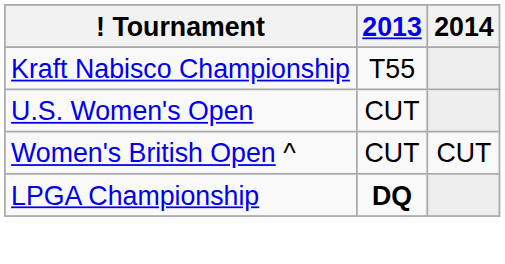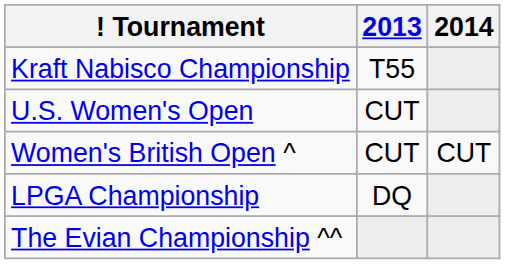 <table class="wikitable" style="font-size:95%;text-align:center;">
 <tr>
 <th>! Tournament</th>
 <th><a href='#'>2013</a></th>
 <th>2014</th>
 </tr>
 <tr>
 <td align=left><a href='#'>Kraft Nabisco Championship</a></td>
 <td>T55</td>
 <td style="background:#eeeeee;"></td>
 </tr>
 <tr>
 <td align=left><a href='#'>U.S. Women's Open</a></td>
 <td>CUT</td>
 <td style="background:#eeeeee;"></td>
 </tr>
 <tr>
 <td align=left><a href='#'>Women's British Open</a> ^</td>
 <td>CUT</td>
 <td>CUT</td>
 </tr>
 <tr>
 <td align=left><a href='#'>LPGA Championship</a></td>
-<td><strong>DQ</strong></td>
+<td>DQ</td>
+<td style="background:#eeeeee;"></td>
+</tr>
+<tr>
+<td align=left><a href='#'>The Evian Championship</a> ^^</td>
+<td style="background:#eeeeee;"></td>
 <td style="background:#eeeeee;"></td>
 </tr>
 </table>
